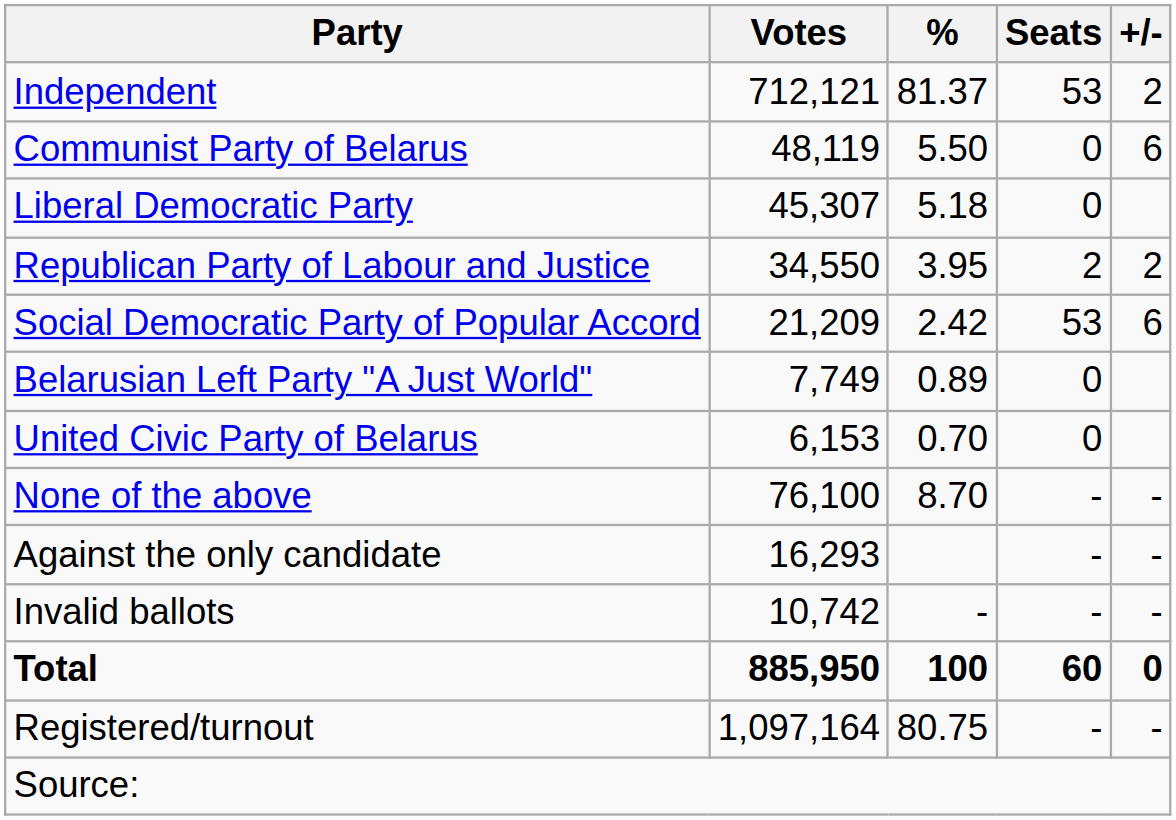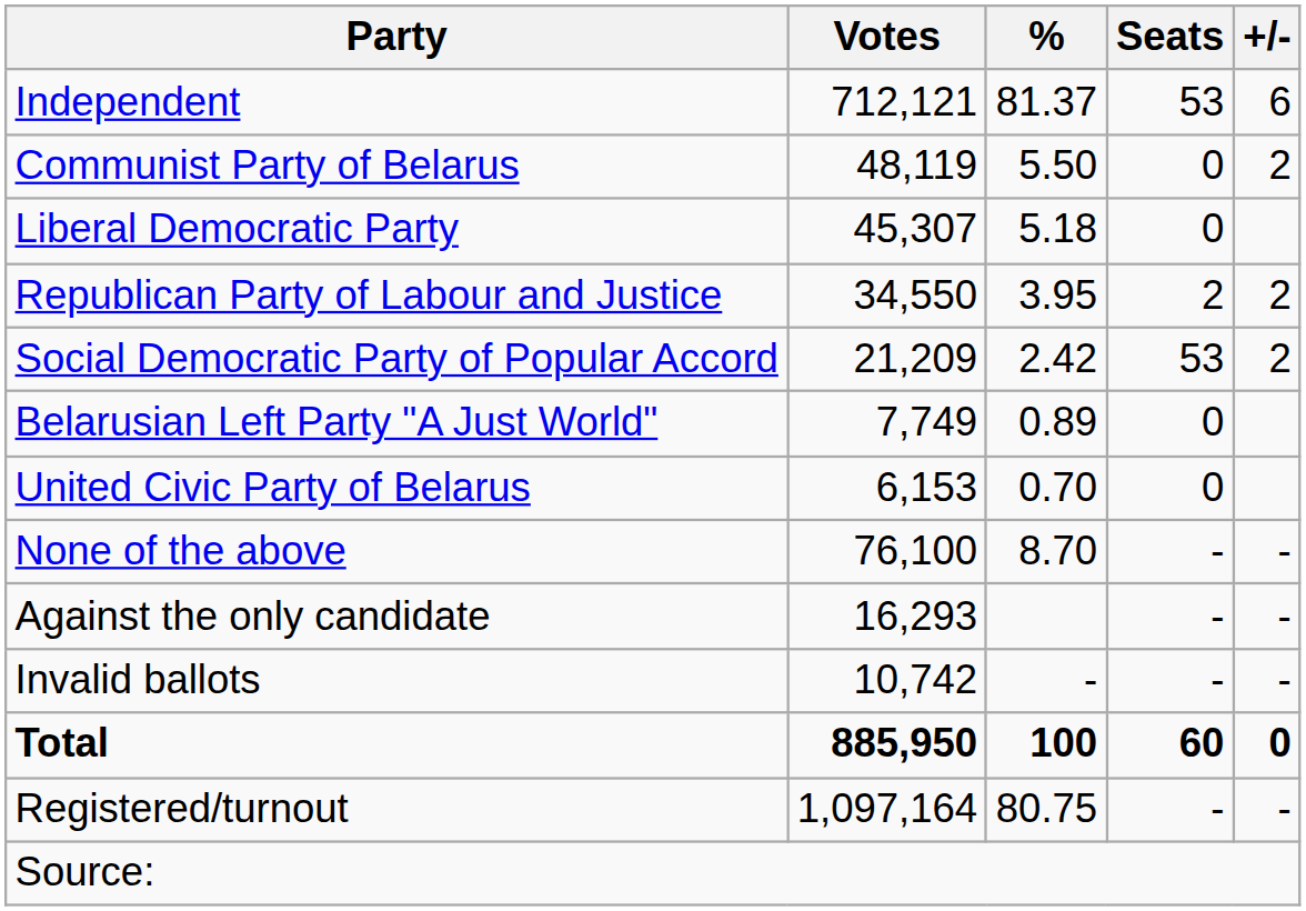 <table class="wikitable sortable" style="text-align:right">
 <tr>
 <th>Party</th>
 <th>Votes</th>
 <th>%</th>
 <th>Seats</th>
 <th>+/-</th>
 </tr>
 <tr>
 <td align=left><a href='#'>Independent</a></td>
 <td>712,121</td>
 <td>81.37</td>
 <td>53</td>
-<td>2</td>
+<td>6</td>
 </tr>
 <tr>
 <td align=left><a href='#'>Communist Party of Belarus</a></td>
 <td>48,119</td>
 <td>5.50</td>
 <td>0</td>
-<td>6</td>
+<td>2</td>
 </tr>
 <tr>
 <td align=left><a href='#'>Liberal Democratic Party</a></td>
 <td>45,307</td>
 <td>5.18</td>
 <td>0</td>
 <td></td>
 </tr>
 <tr>
 <td align=left><a href='#'>Republican Party of Labour and Justice</a></td>
 <td>34,550</td>
 <td>3.95</td>
 <td>2</td>
 <td>2</td>
 </tr>
 <tr>
 <td align=left><a href='#'>Social Democratic Party of Popular Accord</a></td>
 <td>21,209</td>
 <td>2.42</td>
 <td>53</td>
-<td>6</td>
+<td>2</td>
 </tr>
 <tr>
 <td align=left><a href='#'>Belarusian Left Party "A Just World"</a></td>
 <td>7,749</td>
 <td>0.89</td>
 <td>0</td>
 <td></td>
 </tr>
 <tr>
 <td align=left><a href='#'>United Civic Party of Belarus</a></td>
 <td>6,153</td>
 <td>0.70</td>
 <td>0</td>
 <td></td>
 </tr>
 <tr>
 <td align=left><a href='#'>None of the above</a></td>
 <td>76,100</td>
 <td>8.70</td>
 <td>-</td>
 <td>-</td>
 </tr>
 <tr>
 <td align=left>Against the only candidate</td>
 <td>16,293</td>
 <td></td>
 <td>-</td>
 <td>-</td>
 </tr>
 <tr>
 <td align=left>Invalid ballots</td>
 <td>10,742</td>
 <td>-</td>
 <td>-</td>
 <td>-</td>
 </tr>
 <tr>
 <td align=left><strong>Total</strong></td>
 <td><strong>885,950</strong></td>
 <td><strong>100</strong></td>
 <td><strong>60</strong></td>
 <td><strong>0</strong></td>
 </tr>
 <tr>
 <td align=left>Registered/turnout</td>
 <td>1,097,164</td>
 <td>80.75</td>
 <td>-</td>
 <td>-</td>
 </tr>
 <tr>
 <td align=left colspan=5>Source: </td>
 </tr>
 </table>
